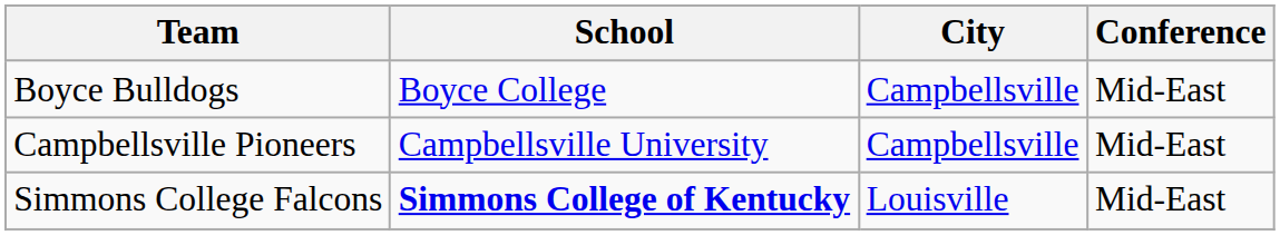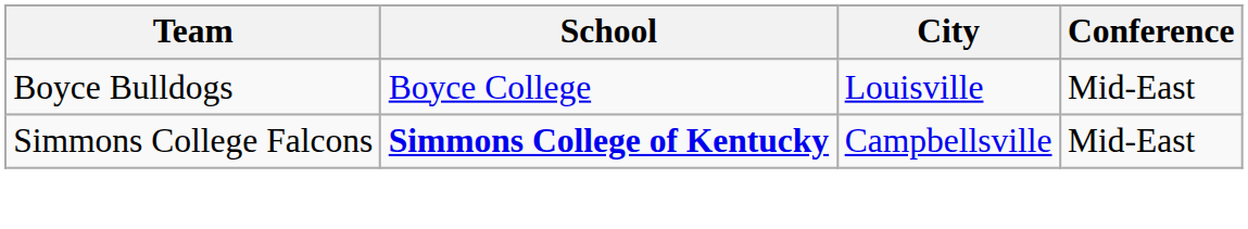 <table class="sortable wikitable">
 <tr>
 <th>Team</th>
 <th>School</th>
 <th>City</th>
 <th>Conference</th>
 </tr>
 <tr>
 <td>Boyce Bulldogs</td>
 <td><a href='#'>Boyce College</a></td>
-<td><a href='#'>Campbellsville</a></td>
-<td>Mid-East</td>
-</tr>
-<tr>
-<td>Campbellsville Pioneers</td>
-<td><a href='#'>Campbellsville University</a></td>
-<td><a href='#'>Campbellsville</a></td>
+<td><a href='#'>Louisville</a></td>
 <td>Mid-East</td>
 </tr>
 <tr>
 <td>Simmons College Falcons</td>
 <td><strong><a href='#'>Simmons College of Kentucky</a></strong></td>
-<td><a href='#'>Louisville</a></td>
+<td><a href='#'>Campbellsville</a></td>
 <td>Mid-East</td>
 </tr>
 </table>
